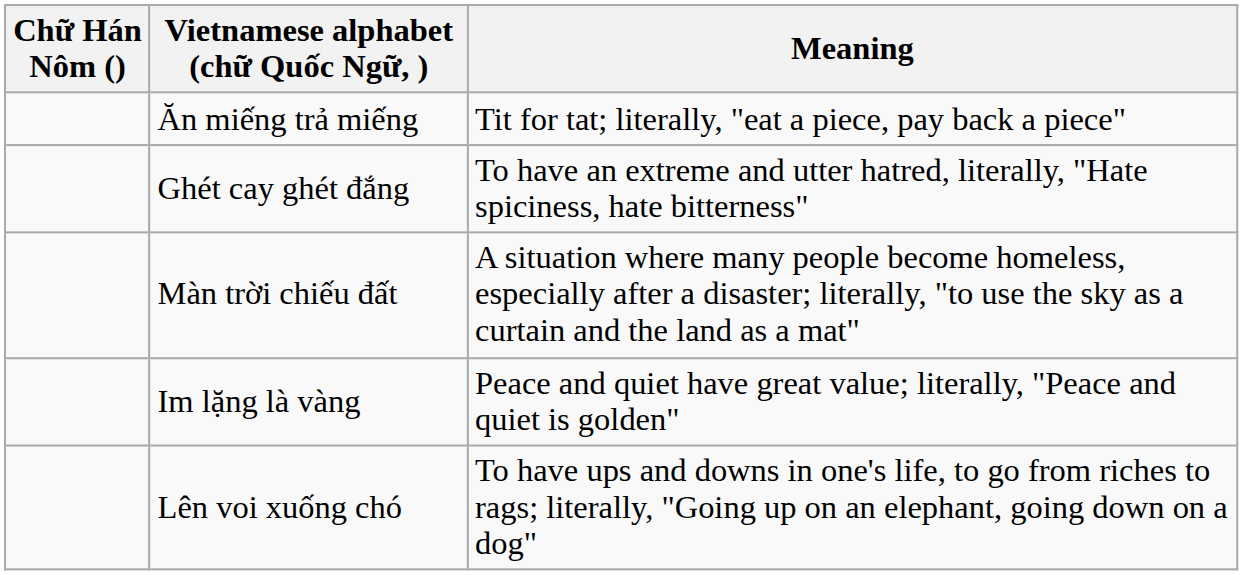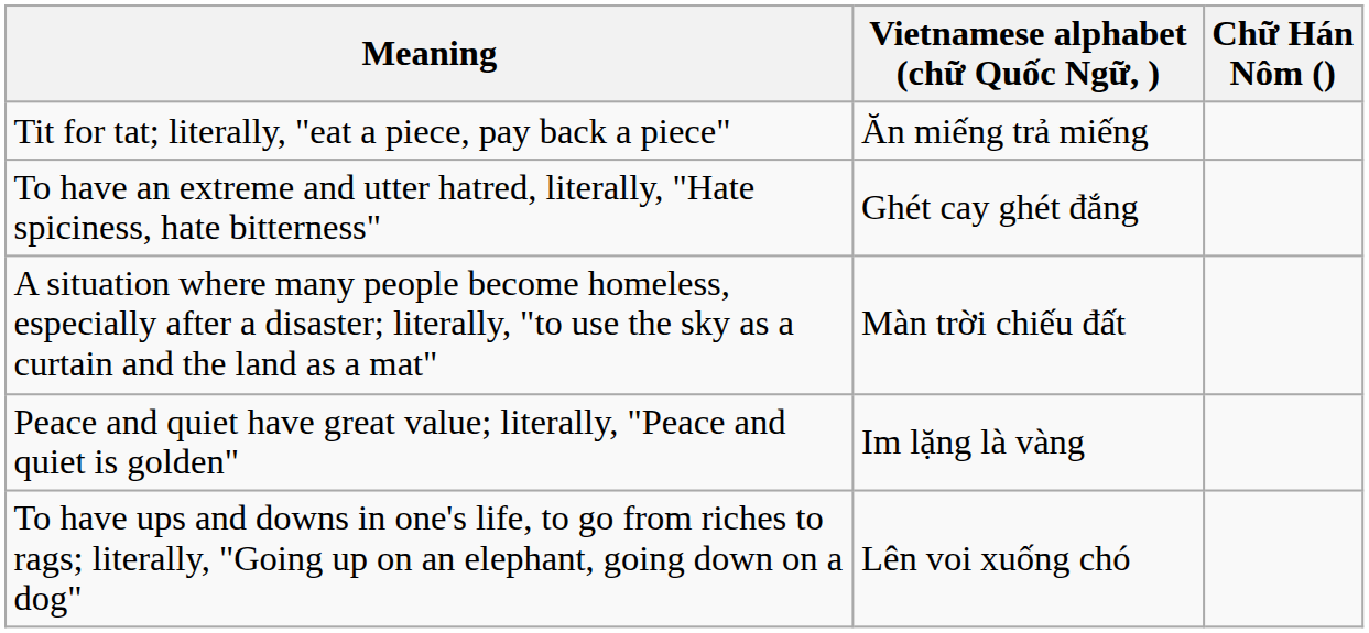 <table class="wikitable">
 <tr>
+<th>Meaning</th>
+<th>Vietnamese alphabet (chữ Quốc Ngữ, )</th>
 <th>Chữ Hán Nôm ()</th>
-<th>Vietnamese alphabet (chữ Quốc Ngữ, )</th>
-<th>Meaning</th>
 </tr>
 <tr>
+<td>Tit for tat; literally, "eat a piece, pay back a piece"</td>
+<td>Ăn miếng trả miếng</td>
 <td></td>
-<td>Ăn miếng trả miếng</td>
-<td>Tit for tat; literally, "eat a piece, pay back a piece"</td>
 </tr>
 <tr>
+<td>To have an extreme and utter hatred, literally, "Hate spiciness, hate bitterness"</td>
+<td>Ghét cay ghét đắng</td>
 <td></td>
-<td>Ghét cay ghét đắng</td>
-<td>To have an extreme and utter hatred, literally, "Hate spiciness, hate bitterness"</td>
 </tr>
 <tr>
+<td>A situation where many people become homeless, especially after a disaster; literally, "to use the sky as a curtain and the land as a mat"</td>
+<td>Màn trời chiếu đất</td>
 <td></td>
-<td>Màn trời chiếu đất</td>
-<td>A situation where many people become homeless, especially after a disaster; literally, "to use the sky as a curtain and the land as a mat"</td>
 </tr>
 <tr>
+<td>Peace and quiet have great value; literally, "Peace and quiet is golden"</td>
+<td>Im lặng là vàng</td>
 <td></td>
-<td>Im lặng là vàng</td>
-<td>Peace and quiet have great value; literally, "Peace and quiet is golden"</td>
 </tr>
 <tr>
+<td>To have ups and downs in one's life, to go from riches to rags; literally, "Going up on an elephant, going down on a dog"</td>
+<td>Lên voi xuống chó</td>
 <td></td>
-<td>Lên voi xuống chó</td>
-<td>To have ups and downs in one's life, to go from riches to rags; literally, "Going up on an elephant, going down on a dog"</td>
 </tr>
 </table>
